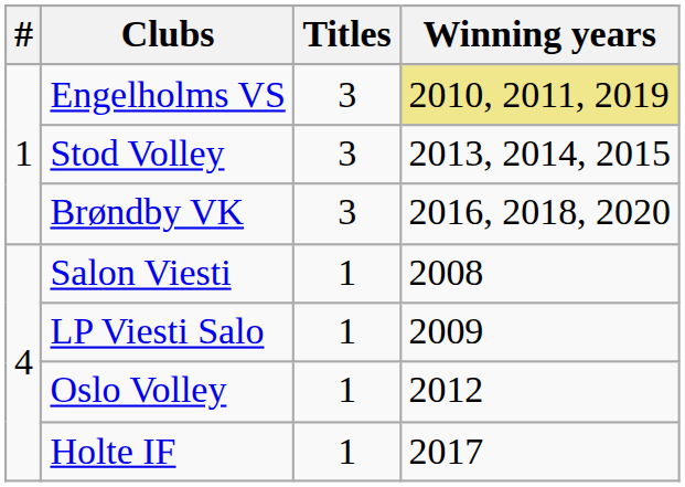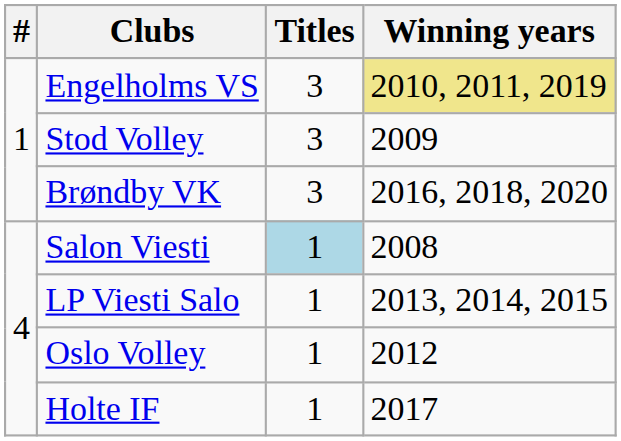 <table class="wikitable">
 <tr>
 <th>#</th>
 <th>Clubs</th>
 <th>Titles</th>
 <th>Winning years</th>
 </tr>
 <tr>
 <td rowspan=3>1</td>
 <td>  <a href='#'>Engelholms VS</a></td>
 <td align=center>3</td>
 <td style="background: khaki;">2010, 2011, 2019</td>
 </tr>
 <tr>
 <td>  <a href='#'>Stod Volley</a></td>
 <td align=center>3</td>
-<td>2013, 2014, 2015</td>
+<td>2009</td>
 </tr>
 <tr>
 <td>  <a href='#'>Brøndby VK</a></td>
 <td align=center>3</td>
 <td>2016, 2018, 2020</td>
 </tr>
 <tr>
 <td rowspan=4>4</td>
 <td>  <a href='#'>Salon Viesti</a></td>
-<td align=center>1</td>
+<td align=center style="background: lightblue;">1</td>
 <td>2008</td>
 </tr>
 <tr>
 <td>  <a href='#'>LP Viesti Salo</a></td>
 <td align=center>1</td>
-<td>2009</td>
+<td>2013, 2014, 2015</td>
 </tr>
 <tr>
 <td>  <a href='#'>Oslo Volley</a></td>
 <td align=center>1</td>
 <td>2012</td>
 </tr>
 <tr>
 <td>  <a href='#'>Holte IF</a></td>
 <td align=center>1</td>
 <td>2017</td>
 </tr>
 </table>
